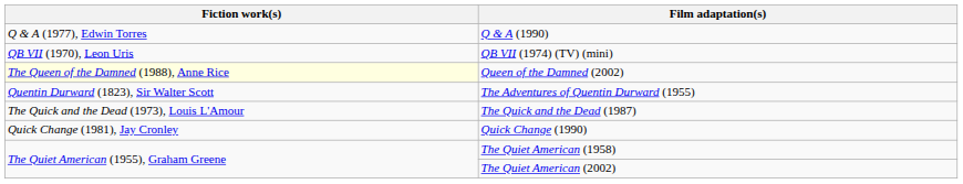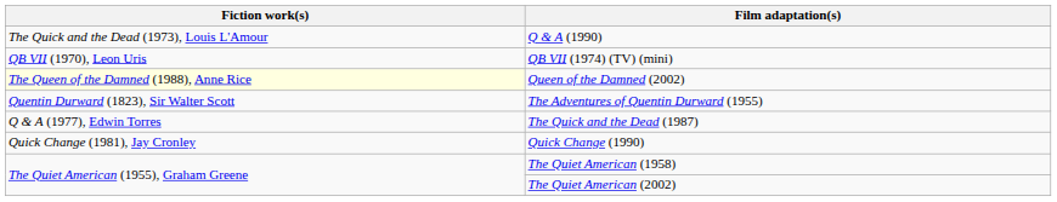 <table class="wikitable">
 <tr>
 <th width="800">Fiction work(s)</th>
 <th width="800">Film adaptation(s)</th>
 </tr>
 <tr>
-<td><em>Q & A</em> (1977), <a href='#'>Edwin Torres</a></td>
+<td><em>The Quick and the Dead</em> (1973), <a href='#'>Louis L'Amour</a></td>
 <td><em><a href='#'>Q & A</a></em> (1990)</td>
 </tr>
 <tr>
 <td><em><a href='#'>QB VII</a></em> (1970), <a href='#'>Leon Uris</a></td>
 <td><em><a href='#'>QB VII</a></em> (1974) (TV) (mini)</td>
 </tr>
 <tr>
 <td style="background: lightyellow;"><em><a href='#'>The Queen of the Damned</a></em> (1988), <a href='#'>Anne Rice</a></td>
 <td><em><a href='#'>Queen of the Damned</a></em> (2002)</td>
 </tr>
 <tr>
 <td><em><a href='#'>Quentin Durward</a></em> (1823), <a href='#'>Sir Walter Scott</a></td>
 <td><em><a href='#'>The Adventures of Quentin Durward</a></em> (1955)</td>
 </tr>
 <tr>
-<td><em>The Quick and the Dead</em> (1973), <a href='#'>Louis L'Amour</a></td>
+<td><em>Q & A</em> (1977), <a href='#'>Edwin Torres</a></td>
 <td><em><a href='#'>The Quick and the Dead</a></em> (1987)</td>
 </tr>
 <tr>
 <td><em>Quick Change</em> (1981), <a href='#'>Jay Cronley</a></td>
 <td><em><a href='#'>Quick Change</a></em> (1990)</td>
 </tr>
 <tr>
 <td rowspan="2"><em><a href='#'>The Quiet American</a></em> (1955), <a href='#'>Graham Greene</a></td>
 <td><em><a href='#'>The Quiet American</a></em> (1958)</td>
 </tr>
 <tr>
 <td><em><a href='#'>The Quiet American</a></em> (2002)</td>
 </tr>
 </table>
